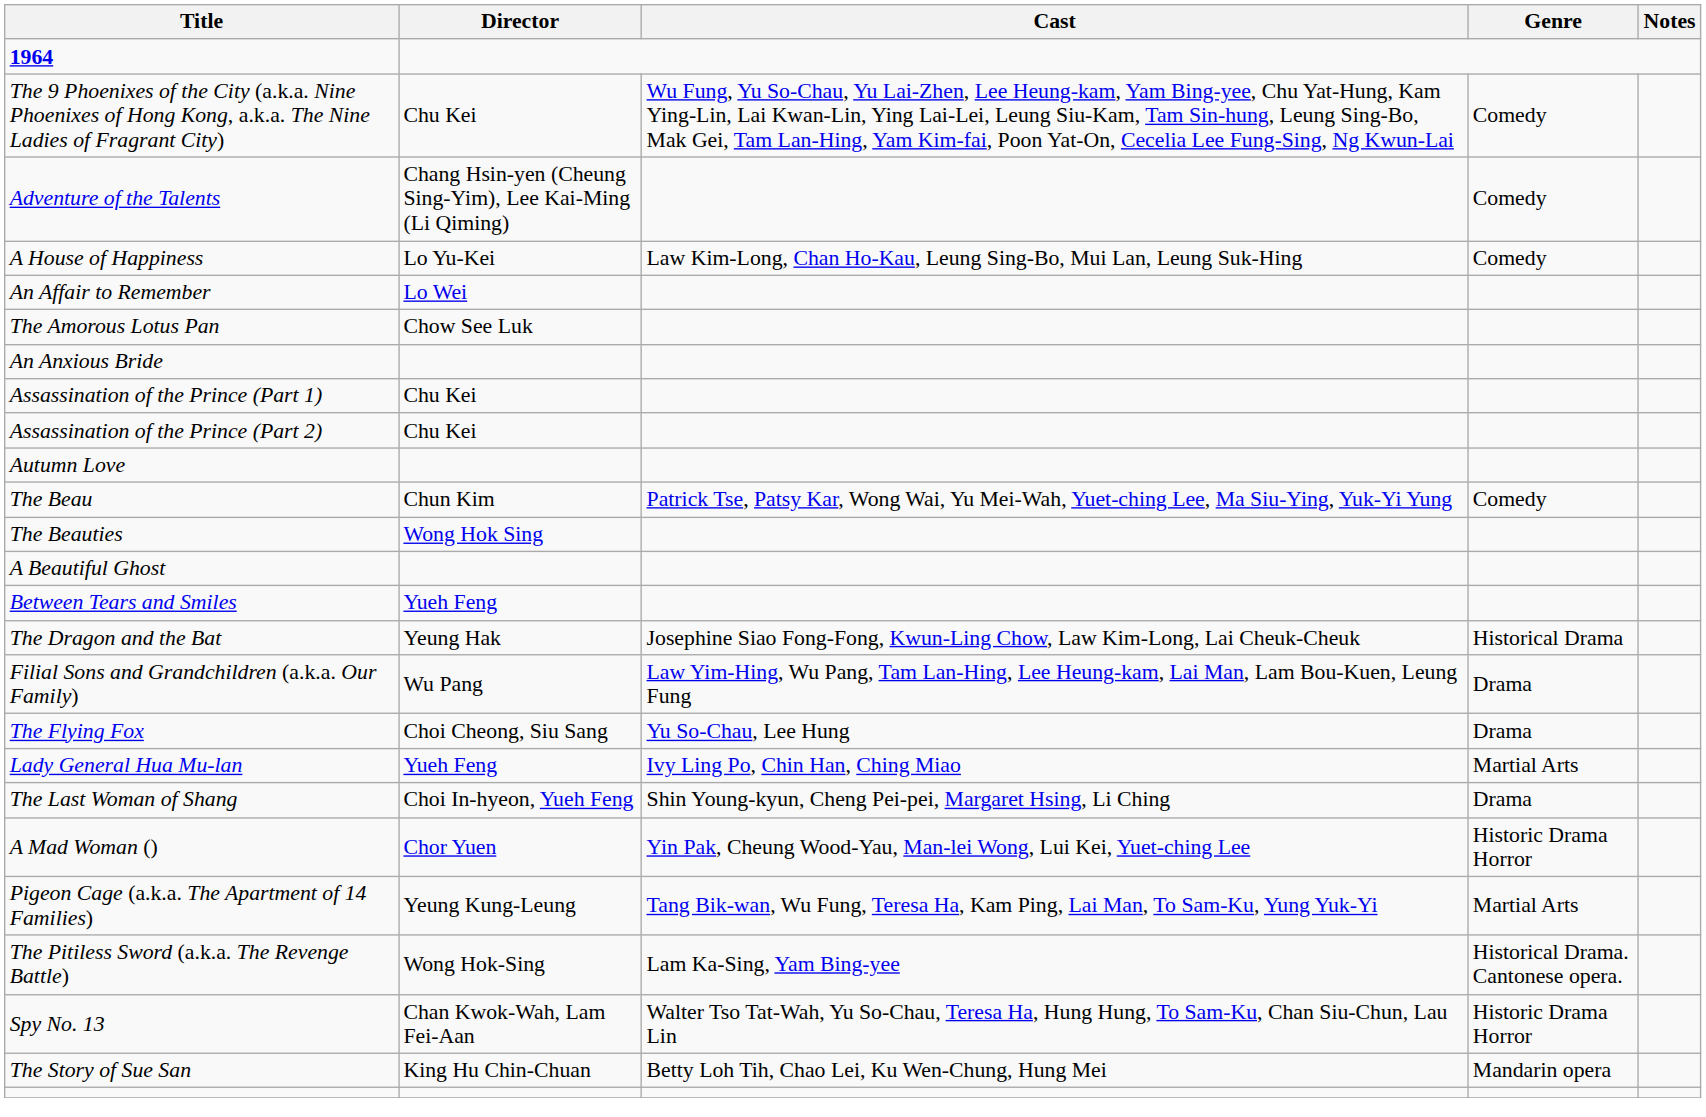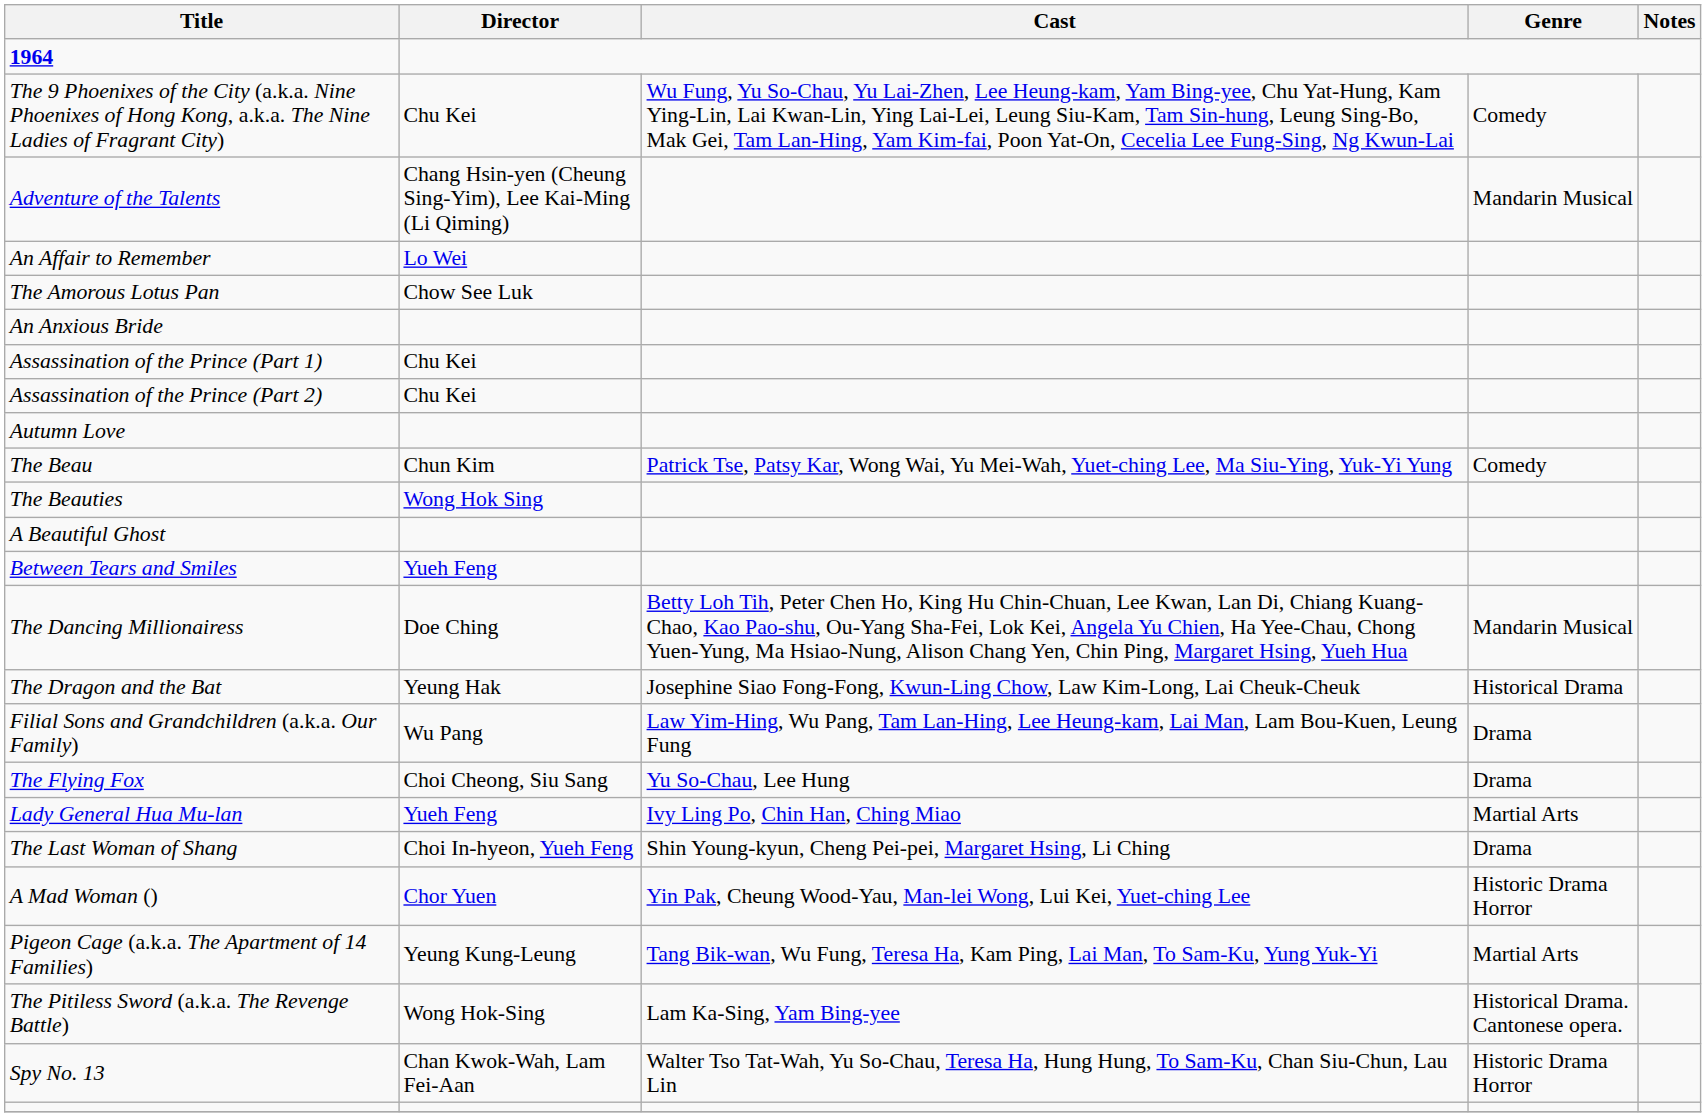 <table class="wikitable sortable">
 <tr>
 <th>Title</th>
 <th>Director</th>
 <th>Cast</th>
 <th>Genre</th>
 <th>Notes</th>
 </tr>
 <tr>
 <td><strong><a href='#'>1964</a></strong></td>
 </tr>
 <tr>
 <td><em>The 9 Phoenixes of the City</em> (a.k.a. <em>Nine Phoenixes of Hong Kong</em>, a.k.a. <em>The Nine Ladies of Fragrant City</em>)</td>
 <td>Chu Kei</td>
 <td><a href='#'>Wu Fung</a>, <a href='#'>Yu So-Chau</a>, <a href='#'>Yu Lai-Zhen</a>, <a href='#'>Lee Heung-kam</a>, <a href='#'>Yam Bing-yee</a>, Chu Yat-Hung, Kam Ying-Lin, Lai Kwan-Lin, Ying Lai-Lei, Leung Siu-Kam, <a href='#'>Tam Sin-hung</a>, Leung Sing-Bo, Mak Gei, <a href='#'>Tam Lan-Hing</a>, <a href='#'>Yam Kim-fai</a>, Poon Yat-On, <a href='#'>Cecelia Lee Fung-Sing</a>, <a href='#'>Ng Kwun-Lai</a></td>
 <td>Comedy</td>
 <td></td>
 </tr>
 <tr>
 <td><em><a href='#'>Adventure of the Talents</a></em></td>
 <td>Chang Hsin-yen (Cheung Sing-Yim), Lee Kai-Ming (Li Qiming)</td>
 <td></td>
-<td>Comedy</td>
-<td></td>
-</tr>
-<tr>
-<td><em>A House of Happiness</em></td>
-<td>Lo Yu-Kei</td>
-<td>Law Kim-Long, <a href='#'>Chan Ho-Kau</a>, Leung Sing-Bo, Mui Lan, Leung Suk-Hing</td>
-<td>Comedy</td>
+<td>Mandarin Musical</td>
 <td></td>
 </tr>
 <tr>
 <td><em>An Affair to Remember</em></td>
 <td><a href='#'>Lo Wei</a></td>
 <td></td>
 <td></td>
 <td></td>
 </tr>
 <tr>
 <td><em>The Amorous Lotus Pan</em></td>
 <td>Chow See Luk</td>
 <td></td>
 <td></td>
 <td></td>
 </tr>
 <tr>
 <td><em>An Anxious Bride</em></td>
 <td></td>
 <td></td>
 <td></td>
 <td></td>
 </tr>
 <tr>
 <td><em>Assassination of the Prince (Part 1)</em></td>
 <td>Chu Kei</td>
 <td></td>
 <td></td>
 <td></td>
 </tr>
 <tr>
 <td><em>Assassination of the Prince (Part 2)</em></td>
 <td>Chu Kei</td>
 <td></td>
 <td></td>
 <td></td>
 </tr>
 <tr>
 <td><em>Autumn Love</em></td>
 <td></td>
 <td></td>
 <td></td>
 <td></td>
 </tr>
 <tr>
 <td><em>The Beau</em></td>
 <td>Chun Kim</td>
 <td><a href='#'>Patrick Tse</a>, <a href='#'>Patsy Kar</a>, Wong Wai, Yu Mei-Wah, <a href='#'>Yuet-ching Lee</a>, <a href='#'>Ma Siu-Ying</a>, <a href='#'>Yuk-Yi Yung</a></td>
 <td>Comedy</td>
 <td></td>
 </tr>
 <tr>
 <td><em>The Beauties</em></td>
 <td><a href='#'>Wong Hok Sing</a></td>
 <td></td>
 <td></td>
 <td></td>
 </tr>
 <tr>
 <td><em>A Beautiful Ghost</em></td>
 <td></td>
 <td></td>
 <td></td>
 <td></td>
 </tr>
 <tr>
 <td><em><a href='#'>Between Tears and Smiles</a></em></td>
 <td><a href='#'>Yueh Feng</a></td>
 <td></td>
 <td></td>
 <td></td>
 </tr>
 <tr>
+<td><em>The Dancing Millionairess</em></td>
+<td>Doe Ching</td>
+<td><a href='#'>Betty Loh Tih</a>, Peter Chen Ho, King Hu Chin-Chuan, Lee Kwan, Lan Di, Chiang Kuang-Chao, <a href='#'>Kao Pao-shu</a>, Ou-Yang Sha-Fei, Lok Kei, <a href='#'>Angela Yu Chien</a>, Ha Yee-Chau, Chong Yuen-Yung, Ma Hsiao-Nung, Alison Chang Yen, Chin Ping, <a href='#'>Margaret Hsing</a>, <a href='#'>Yueh Hua</a></td>
+<td>Mandarin Musical</td>
+<td></td>
+</tr>
+<tr>
 <td><em>The Dragon and the Bat</em></td>
 <td>Yeung Hak</td>
 <td>Josephine Siao Fong-Fong, <a href='#'>Kwun-Ling Chow</a>, Law Kim-Long, Lai Cheuk-Cheuk</td>
 <td>Historical Drama</td>
 <td></td>
 </tr>
 <tr>
 <td><em>Filial Sons and Grandchildren</em> (a.k.a. <em>Our Family</em>)</td>
 <td>Wu Pang</td>
 <td><a href='#'>Law Yim-Hing</a>, Wu Pang, <a href='#'>Tam Lan-Hing</a>, <a href='#'>Lee Heung-kam</a>, <a href='#'>Lai Man</a>, Lam Bou-Kuen, Leung Fung</td>
 <td>Drama</td>
 <td></td>
 </tr>
 <tr>
 <td><em><a href='#'>The Flying Fox</a></em></td>
 <td>Choi Cheong, Siu Sang</td>
 <td><a href='#'>Yu So-Chau</a>, Lee Hung</td>
 <td>Drama</td>
 <td></td>
 </tr>
 <tr>
 <td><em><a href='#'>Lady General Hua Mu-lan</a></em></td>
 <td><a href='#'>Yueh Feng</a></td>
 <td><a href='#'>Ivy Ling Po</a>, <a href='#'>Chin Han</a>, <a href='#'>Ching Miao</a></td>
 <td>Martial Arts</td>
 <td></td>
 </tr>
 <tr>
 <td><em>The Last Woman of Shang</em></td>
 <td>Choi In-hyeon, <a href='#'>Yueh Feng</a></td>
 <td>Shin Young-kyun, Cheng Pei-pei, <a href='#'>Margaret Hsing</a>, Li Ching</td>
 <td>Drama</td>
 <td></td>
 </tr>
 <tr>
 <td><em>A Mad Woman</em> ()</td>
 <td><a href='#'>Chor Yuen</a></td>
 <td><a href='#'>Yin Pak</a>, Cheung Wood-Yau, <a href='#'>Man-lei Wong</a>, Lui Kei, <a href='#'>Yuet-ching Lee</a></td>
 <td>Historic Drama Horror</td>
 <td></td>
 </tr>
 <tr>
 <td><em>Pigeon Cage</em> (a.k.a. <em>The Apartment of 14 Families</em>)</td>
 <td>Yeung Kung-Leung</td>
 <td><a href='#'>Tang Bik-wan</a>, Wu Fung, <a href='#'>Teresa Ha</a>, Kam Ping, <a href='#'>Lai Man</a>, <a href='#'>To Sam-Ku</a>, <a href='#'>Yung Yuk-Yi</a></td>
 <td>Martial Arts</td>
 <td></td>
 </tr>
 <tr>
 <td><em>The Pitiless Sword</em> (a.k.a. <em>The Revenge Battle</em>)</td>
 <td>Wong Hok-Sing</td>
 <td>Lam Ka-Sing, <a href='#'>Yam Bing-yee</a></td>
 <td>Historical Drama. Cantonese opera.</td>
 <td></td>
 </tr>
 <tr>
 <td><em>Spy No. 13</em></td>
 <td>Chan Kwok-Wah, Lam Fei-Aan</td>
 <td>Walter Tso Tat-Wah, Yu So-Chau, <a href='#'>Teresa Ha</a>, Hung Hung, <a href='#'>To Sam-Ku</a>, Chan Siu-Chun, Lau Lin</td>
 <td>Historic Drama Horror</td>
 <td></td>
 </tr>
 <tr>
-<td><em>The Story of Sue San</em></td>
-<td>King Hu Chin-Chuan</td>
-<td>Betty Loh Tih, Chao Lei, Ku Wen-Chung, Hung Mei</td>
-<td>Mandarin opera</td>
-<td></td>
-</tr>
-<tr>
 <td><em>  </em></td>
 <td></td>
 <td></td>
 <td></td>
 <td></td>
 </tr>
 <tr>
 </tr>
 </table>
